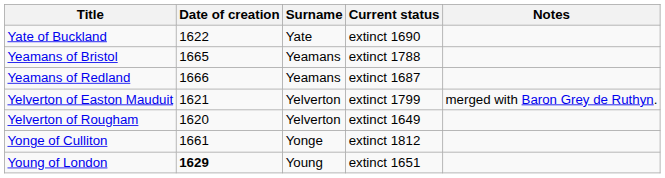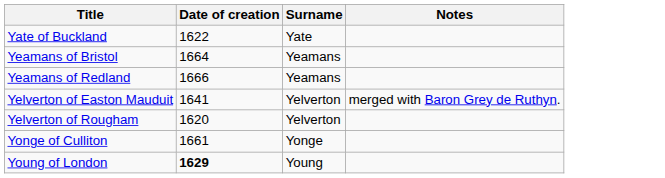 <table class="wikitable">
 <tr>
 <th>Title</th>
 <th>Date of creation</th>
 <th>Surname</th>
-<th>Current status</th>
 <th>Notes</th>
 </tr>
 <tr>
 <td><a href='#'>Yate of Buckland</a></td>
 <td>1622</td>
 <td>Yate</td>
-<td>extinct 1690</td>
 <td> </td>
 </tr>
 <tr>
 <td><a href='#'>Yeamans of Bristol</a></td>
-<td>1665</td>
+<td>1664</td>
 <td>Yeamans</td>
-<td>extinct 1788</td>
 <td> </td>
 </tr>
 <tr>
 <td><a href='#'>Yeamans of Redland</a></td>
 <td>1666</td>
 <td>Yeamans</td>
-<td>extinct 1687</td>
 <td> </td>
 </tr>
 <tr>
 <td><a href='#'>Yelverton of Easton Mauduit</a></td>
-<td>1621</td>
+<td>1641</td>
 <td>Yelverton</td>
-<td>extinct 1799</td>
 <td>merged with <a href='#'>Baron Grey de Ruthyn</a>.</td>
 </tr>
 <tr>
 <td><a href='#'>Yelverton of Rougham</a></td>
 <td>1620</td>
 <td>Yelverton</td>
-<td>extinct 1649</td>
 <td> </td>
 </tr>
 <tr>
 <td><a href='#'>Yonge of Culliton</a></td>
 <td>1661</td>
 <td>Yonge</td>
-<td>extinct 1812</td>
 <td> </td>
 </tr>
 <tr>
 <td><a href='#'>Young of London</a></td>
 <td><strong>1629</strong></td>
 <td>Young</td>
-<td>extinct 1651</td>
 <td> </td>
 </tr>
 </table>
